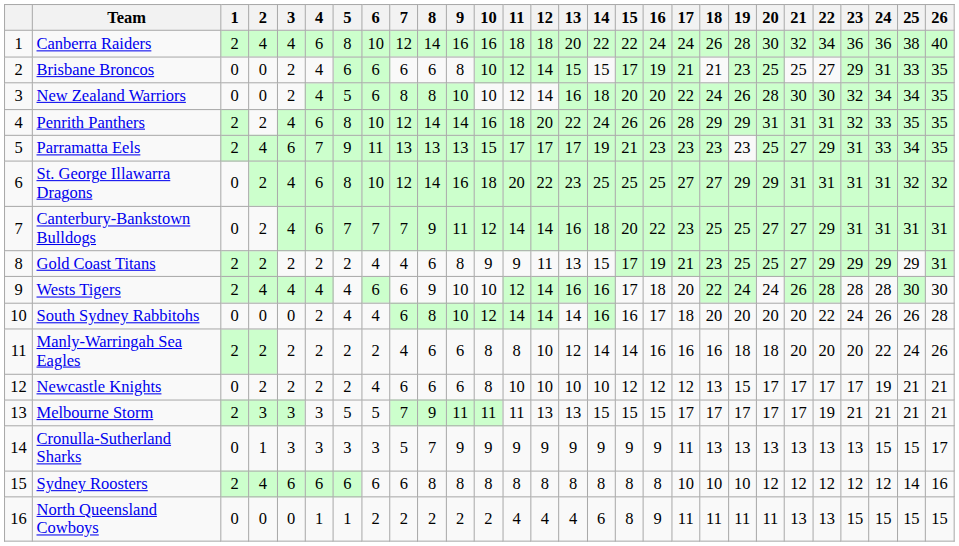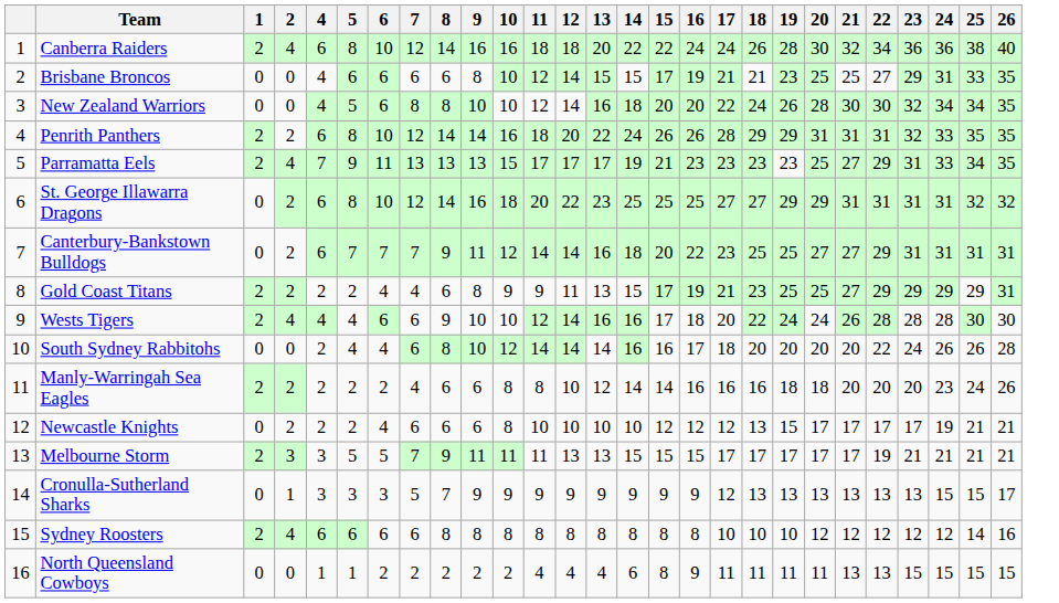 <table class="wikitable" style="text-align:center;">
 <tr>
 <th width=20 abbr="Position"></th>
 <th width=175>Team</th>
 <th width=20 abbr="Round 1">1</th>
 <th width=20 abbr="Round 2">2</th>
-<th width=20 abbr="Round 3">3</th>
 <th width=20 abbr="Round 4">4</th>
 <th width=20 abbr="Round 5">5</th>
 <th width=20 abbr="Round 6">6</th>
 <th width=20 abbr="Round 7">7</th>
 <th width=20 abbr="Round 8">8</th>
 <th width=20 abbr="Round 9">9</th>
 <th width=20 abbr="Round 10">10</th>
 <th width=20 abbr="Round 11">11</th>
 <th width=20 abbr="Round 12">12</th>
 <th width=20 abbr="Round 13">13</th>
 <th width=20 abbr="Round 14">14</th>
 <th width=20 abbr="Round 15">15</th>
 <th width=20 abbr="Round 16">16</th>
 <th width=20 abbr="Round 17">17</th>
 <th width=20 abbr="Round 18">18</th>
 <th width=20 abbr="Round 19">19</th>
 <th width=20 abbr="Round 20">20</th>
 <th width=20 abbr="Round 21">21</th>
 <th width=20 abbr="Round 22">22</th>
 <th width=20 abbr="Round 23">23</th>
 <th width=20 abbr="Round 24">24</th>
 <th width=20 abbr="Round 25">25</th>
 <th width=20 abbr="Round 26">26</th>
 </tr>
 <tr>
 <td>1</td>
 <td style="text-align:left;"> <a href='#'>Canberra Raiders</a></td>
 <td style="background: #ccffcc;">2</td>
-<td style="background: #ccffcc;">4</td>
 <td style="background: #ccffcc;">4</td>
 <td style="background: #ccffcc;">6</td>
 <td style="background: #ccffcc;">8</td>
 <td style="background: #ccffcc;">10</td>
 <td style="background: #ccffcc;">12</td>
 <td style="background: #ccffcc;">14</td>
 <td style="background: #ccffcc;">16</td>
 <td style="background: #ccffcc;">16</td>
 <td style="background: #ccffcc;">18</td>
 <td style="background: #ccffcc;">18</td>
 <td style="background: #ccffcc;">20</td>
 <td style="background: #ccffcc;">22</td>
 <td style="background: #ccffcc;">22</td>
 <td style="background: #ccffcc;">24</td>
 <td style="background: #ccffcc;">24</td>
 <td style="background: #ccffcc;">26</td>
 <td style="background: #ccffcc;">28</td>
 <td style="background: #ccffcc;">30</td>
 <td style="background: #ccffcc;">32</td>
 <td style="background: #ccffcc;">34</td>
 <td style="background: #ccffcc;">36</td>
 <td style="background: #ccffcc;">36</td>
 <td style="background: #ccffcc;">38</td>
 <td style="background: #ccffcc;">40</td>
 </tr>
 <tr>
 <td>2</td>
 <td style="text-align:left;"> <a href='#'>Brisbane Broncos</a></td>
 <td>0</td>
 <td>0</td>
-<td>2</td>
 <td>4</td>
 <td style="background: #ccffcc;">6</td>
 <td style="background: #ccffcc;">6</td>
 <td>6</td>
 <td>6</td>
 <td>8</td>
 <td style="background: #ccffcc;">10</td>
 <td style="background: #ccffcc;">12</td>
 <td style="background: #ccffcc;">14</td>
 <td style="background: #ccffcc;">15</td>
 <td>15</td>
 <td style="background: #ccffcc;">17</td>
 <td style="background: #ccffcc;">19</td>
 <td style="background: #ccffcc;">21</td>
 <td>21</td>
 <td style="background: #ccffcc;">23</td>
 <td style="background: #ccffcc;">25</td>
 <td>25</td>
 <td>27</td>
 <td style="background: #ccffcc;">29</td>
 <td style="background: #ccffcc;">31</td>
 <td style="background: #ccffcc;">33</td>
 <td style="background: #ccffcc;">35</td>
 </tr>
 <tr>
 <td>3</td>
 <td style="text-align:left;"> <a href='#'>New Zealand Warriors</a></td>
 <td>0</td>
 <td>0</td>
-<td>2</td>
 <td style="background: #ccffcc;">4</td>
 <td style="background: #ccffcc;">5</td>
 <td style="background: #ccffcc;">6</td>
 <td style="background: #ccffcc;">8</td>
 <td style="background: #ccffcc;">8</td>
 <td style="background: #ccffcc;">10</td>
 <td>10</td>
 <td>12</td>
 <td>14</td>
 <td style="background: #ccffcc;">16</td>
 <td style="background: #ccffcc;">18</td>
 <td style="background: #ccffcc;">20</td>
 <td style="background: #ccffcc;">20</td>
 <td style="background: #ccffcc;">22</td>
 <td style="background: #ccffcc;">24</td>
 <td style="background: #ccffcc;">26</td>
 <td style="background: #ccffcc;">28</td>
 <td style="background: #ccffcc;">30</td>
 <td style="background: #ccffcc;">30</td>
 <td style="background: #ccffcc;">32</td>
 <td style="background: #ccffcc;">34</td>
 <td style="background: #ccffcc;">34</td>
 <td style="background: #ccffcc;">35</td>
 </tr>
 <tr>
 <td>4</td>
 <td style="text-align:left;"> <a href='#'>Penrith Panthers</a></td>
 <td style="background: #ccffcc;">2</td>
 <td>2</td>
-<td style="background: #ccffcc;">4</td>
 <td style="background: #ccffcc;">6</td>
 <td style="background: #ccffcc;">8</td>
 <td style="background: #ccffcc;">10</td>
 <td style="background: #ccffcc;">12</td>
 <td style="background: #ccffcc;">14</td>
 <td style="background: #ccffcc;">14</td>
 <td style="background: #ccffcc;">16</td>
 <td style="background: #ccffcc;">18</td>
 <td style="background: #ccffcc;">20</td>
 <td style="background: #ccffcc;">22</td>
 <td style="background: #ccffcc;">24</td>
 <td style="background: #ccffcc;">26</td>
 <td style="background: #ccffcc;">26</td>
 <td style="background: #ccffcc;">28</td>
 <td style="background: #ccffcc;">29</td>
 <td style="background: #ccffcc;">29</td>
 <td style="background: #ccffcc;">31</td>
 <td style="background: #ccffcc;">31</td>
 <td style="background: #ccffcc;">31</td>
 <td style="background: #ccffcc;">32</td>
 <td style="background: #ccffcc;">33</td>
 <td style="background: #ccffcc;">35</td>
 <td style="background: #ccffcc;">35</td>
 </tr>
 <tr>
 <td>5</td>
 <td style="text-align:left;"> <a href='#'>Parramatta Eels</a></td>
 <td style="background: #ccffcc;">2</td>
 <td style="background: #ccffcc;">4</td>
-<td style="background: #ccffcc;">6</td>
 <td style="background: #ccffcc;">7</td>
 <td style="background: #ccffcc;">9</td>
 <td style="background: #ccffcc;">11</td>
 <td style="background: #ccffcc;">13</td>
 <td style="background: #ccffcc;">13</td>
 <td style="background: #ccffcc;">13</td>
 <td style="background: #ccffcc;">15</td>
 <td style="background: #ccffcc;">17</td>
 <td style="background: #ccffcc;">17</td>
 <td style="background: #ccffcc;">17</td>
 <td style="background: #ccffcc;">19</td>
 <td style="background: #ccffcc;">21</td>
 <td style="background: #ccffcc;">23</td>
 <td style="background: #ccffcc;">23</td>
 <td style="background: #ccffcc;">23</td>
 <td>23</td>
 <td style="background: #ccffcc;">25</td>
 <td style="background: #ccffcc;">27</td>
 <td style="background: #ccffcc;">29</td>
 <td style="background: #ccffcc;">31</td>
 <td style="background: #ccffcc;">33</td>
 <td style="background: #ccffcc;">34</td>
 <td style="background: #ccffcc;">35</td>
 </tr>
 <tr>
 <td>6</td>
 <td style="text-align:left;"> <a href='#'>St. George Illawarra Dragons</a></td>
 <td>0</td>
 <td style="background: #ccffcc;">2</td>
-<td style="background: #ccffcc;">4</td>
 <td style="background: #ccffcc;">6</td>
 <td style="background: #ccffcc;">8</td>
 <td style="background: #ccffcc;">10</td>
 <td style="background: #ccffcc;">12</td>
 <td style="background: #ccffcc;">14</td>
 <td style="background: #ccffcc;">16</td>
 <td style="background: #ccffcc;">18</td>
 <td style="background: #ccffcc;">20</td>
 <td style="background: #ccffcc;">22</td>
 <td style="background: #ccffcc;">23</td>
 <td style="background: #ccffcc;">25</td>
 <td style="background: #ccffcc;">25</td>
 <td style="background: #ccffcc;">25</td>
 <td style="background: #ccffcc;">27</td>
 <td style="background: #ccffcc;">27</td>
 <td style="background: #ccffcc;">29</td>
 <td style="background: #ccffcc;">29</td>
 <td style="background: #ccffcc;">31</td>
 <td style="background: #ccffcc;">31</td>
 <td style="background: #ccffcc;">31</td>
 <td style="background: #ccffcc;">31</td>
 <td style="background: #ccffcc;">32</td>
 <td style="background: #ccffcc;">32</td>
 </tr>
 <tr>
 <td>7</td>
 <td style="text-align:left;"> <a href='#'>Canterbury-Bankstown Bulldogs</a></td>
 <td>0</td>
 <td>2</td>
-<td style="background: #ccffcc;">4</td>
 <td style="background: #ccffcc;">6</td>
 <td style="background: #ccffcc;">7</td>
 <td style="background: #ccffcc;">7</td>
 <td style="background: #ccffcc;">7</td>
 <td style="background: #ccffcc;">9</td>
 <td style="background: #ccffcc;">11</td>
 <td style="background: #ccffcc;">12</td>
 <td style="background: #ccffcc;">14</td>
 <td style="background: #ccffcc;">14</td>
 <td style="background: #ccffcc;">16</td>
 <td style="background: #ccffcc;">18</td>
 <td style="background: #ccffcc;">20</td>
 <td style="background: #ccffcc;">22</td>
 <td style="background: #ccffcc;">23</td>
 <td style="background: #ccffcc;">25</td>
 <td style="background: #ccffcc;">25</td>
 <td style="background: #ccffcc;">27</td>
 <td style="background: #ccffcc;">27</td>
 <td style="background: #ccffcc;">29</td>
 <td style="background: #ccffcc;">31</td>
 <td style="background: #ccffcc;">31</td>
 <td style="background: #ccffcc;">31</td>
 <td style="background: #ccffcc;">31</td>
 </tr>
 <tr>
 <td>8</td>
 <td style="text-align:left;"> <a href='#'>Gold Coast Titans</a></td>
 <td style="background: #ccffcc;">2</td>
 <td style="background: #ccffcc;">2</td>
 <td>2</td>
 <td>2</td>
-<td>2</td>
 <td>4</td>
 <td>4</td>
 <td>6</td>
 <td>8</td>
 <td>9</td>
 <td>9</td>
 <td>11</td>
 <td>13</td>
 <td>15</td>
 <td style="background: #ccffcc;">17</td>
 <td style="background: #ccffcc;">19</td>
 <td style="background: #ccffcc;">21</td>
 <td style="background: #ccffcc;">23</td>
 <td style="background: #ccffcc;">25</td>
 <td style="background: #ccffcc;">25</td>
 <td style="background: #ccffcc;">27</td>
 <td style="background: #ccffcc;">29</td>
 <td style="background: #ccffcc;">29</td>
 <td style="background: #ccffcc;">29</td>
 <td>29</td>
 <td style="background: #ccffcc;">31</td>
 </tr>
 <tr>
 <td>9</td>
 <td style="text-align:left;"> <a href='#'>Wests Tigers</a></td>
 <td style="background: #ccffcc;">2</td>
 <td style="background: #ccffcc;">4</td>
 <td style="background: #ccffcc;">4</td>
-<td style="background: #ccffcc;">4</td>
 <td>4</td>
 <td style="background: #ccffcc;">6</td>
 <td>6</td>
 <td>9</td>
 <td>10</td>
 <td>10</td>
 <td style="background: #ccffcc;">12</td>
 <td style="background: #ccffcc;">14</td>
 <td style="background: #ccffcc;">16</td>
 <td style="background: #ccffcc;">16</td>
 <td>17</td>
 <td>18</td>
 <td>20</td>
 <td style="background: #ccffcc;">22</td>
 <td style="background: #ccffcc;">24</td>
 <td>24</td>
 <td style="background: #ccffcc;">26</td>
 <td style="background: #ccffcc;">28</td>
 <td>28</td>
 <td>28</td>
 <td style="background: #ccffcc;">30</td>
 <td>30</td>
 </tr>
 <tr>
 <td>10</td>
 <td style="text-align:left;"> <a href='#'>South Sydney Rabbitohs</a></td>
-<td>0</td>
 <td>0</td>
 <td>0</td>
 <td>2</td>
 <td>4</td>
 <td>4</td>
 <td style="background: #ccffcc;">6</td>
 <td style="background: #ccffcc;">8</td>
 <td style="background: #ccffcc;">10</td>
 <td style="background: #ccffcc;">12</td>
 <td style="background: #ccffcc;">14</td>
 <td style="background: #ccffcc;">14</td>
 <td>14</td>
 <td style="background: #ccffcc;">16</td>
 <td>16</td>
 <td>17</td>
 <td>18</td>
 <td>20</td>
 <td>20</td>
 <td>20</td>
 <td>20</td>
 <td>22</td>
 <td>24</td>
 <td>26</td>
 <td>26</td>
 <td>28</td>
 </tr>
 <tr>
 <td>11</td>
 <td style="text-align:left;"> <a href='#'>Manly-Warringah Sea Eagles</a></td>
 <td style="background: #ccffcc;">2</td>
 <td style="background: #ccffcc;">2</td>
 <td>2</td>
 <td>2</td>
 <td>2</td>
-<td>2</td>
 <td>4</td>
 <td>6</td>
 <td>6</td>
 <td>8</td>
 <td>8</td>
 <td>10</td>
 <td>12</td>
 <td>14</td>
 <td>14</td>
 <td>16</td>
 <td>16</td>
 <td>16</td>
 <td>18</td>
 <td>18</td>
 <td>20</td>
 <td>20</td>
 <td>20</td>
-<td>22</td>
+<td>23</td>
 <td>24</td>
 <td>26</td>
 </tr>
 <tr>
 <td>12</td>
 <td style="text-align:left;"> <a href='#'>Newcastle Knights</a></td>
 <td>0</td>
-<td>2</td>
 <td>2</td>
 <td>2</td>
 <td>2</td>
 <td>4</td>
 <td>6</td>
 <td>6</td>
 <td>6</td>
 <td>8</td>
 <td>10</td>
 <td>10</td>
 <td>10</td>
 <td>10</td>
 <td>12</td>
 <td>12</td>
 <td>12</td>
 <td>13</td>
 <td>15</td>
 <td>17</td>
 <td>17</td>
 <td>17</td>
 <td>17</td>
 <td>19</td>
 <td>21</td>
 <td>21</td>
 </tr>
 <tr>
 <td>13</td>
 <td style="text-align:left;"> <a href='#'>Melbourne Storm</a></td>
 <td style="background: #ccffcc;">2</td>
-<td style="background: #ccffcc;">3</td>
 <td style="background: #ccffcc;">3</td>
 <td>3</td>
 <td>5</td>
 <td>5</td>
 <td style="background: #ccffcc;">7</td>
 <td style="background: #ccffcc;">9</td>
 <td style="background: #ccffcc;">11</td>
 <td style="background: #ccffcc;">11</td>
 <td>11</td>
 <td>13</td>
 <td>13</td>
 <td>15</td>
 <td>15</td>
 <td>15</td>
 <td>17</td>
 <td>17</td>
 <td>17</td>
 <td>17</td>
 <td>17</td>
 <td>19</td>
 <td>21</td>
 <td>21</td>
 <td>21</td>
 <td>21</td>
 </tr>
 <tr>
 <td>14</td>
 <td style="text-align:left;"> <a href='#'>Cronulla-Sutherland Sharks</a></td>
 <td>0</td>
 <td>1</td>
 <td>3</td>
 <td>3</td>
 <td>3</td>
-<td>3</td>
 <td>5</td>
 <td>7</td>
 <td>9</td>
 <td>9</td>
 <td>9</td>
 <td>9</td>
 <td>9</td>
 <td>9</td>
 <td>9</td>
 <td>9</td>
-<td>11</td>
+<td>12</td>
 <td>13</td>
 <td>13</td>
 <td>13</td>
 <td>13</td>
 <td>13</td>
 <td>13</td>
 <td>15</td>
 <td>15</td>
 <td>17</td>
 </tr>
 <tr>
 <td>15</td>
 <td style="text-align:left;"> <a href='#'>Sydney Roosters</a></td>
 <td style="background: #ccffcc;">2</td>
 <td style="background: #ccffcc;">4</td>
-<td style="background: #ccffcc;">6</td>
 <td style="background: #ccffcc;">6</td>
 <td style="background: #ccffcc;">6</td>
 <td>6</td>
 <td>6</td>
 <td>8</td>
 <td>8</td>
 <td>8</td>
 <td>8</td>
 <td>8</td>
 <td>8</td>
 <td>8</td>
 <td>8</td>
 <td>8</td>
 <td>10</td>
 <td>10</td>
 <td>10</td>
 <td>12</td>
 <td>12</td>
 <td>12</td>
 <td>12</td>
 <td>12</td>
 <td>14</td>
 <td>16</td>
 </tr>
 <tr>
 <td>16</td>
 <td style="text-align:left;"> <a href='#'>North Queensland Cowboys</a></td>
 <td>0</td>
 <td>0</td>
-<td>0</td>
 <td>1</td>
 <td>1</td>
 <td>2</td>
 <td>2</td>
 <td>2</td>
 <td>2</td>
 <td>2</td>
 <td>4</td>
 <td>4</td>
 <td>4</td>
 <td>6</td>
 <td>8</td>
 <td>9</td>
 <td>11</td>
 <td>11</td>
 <td>11</td>
 <td>11</td>
 <td>13</td>
 <td>13</td>
 <td>15</td>
 <td>15</td>
 <td>15</td>
 <td>15</td>
 </tr>
 </table>
